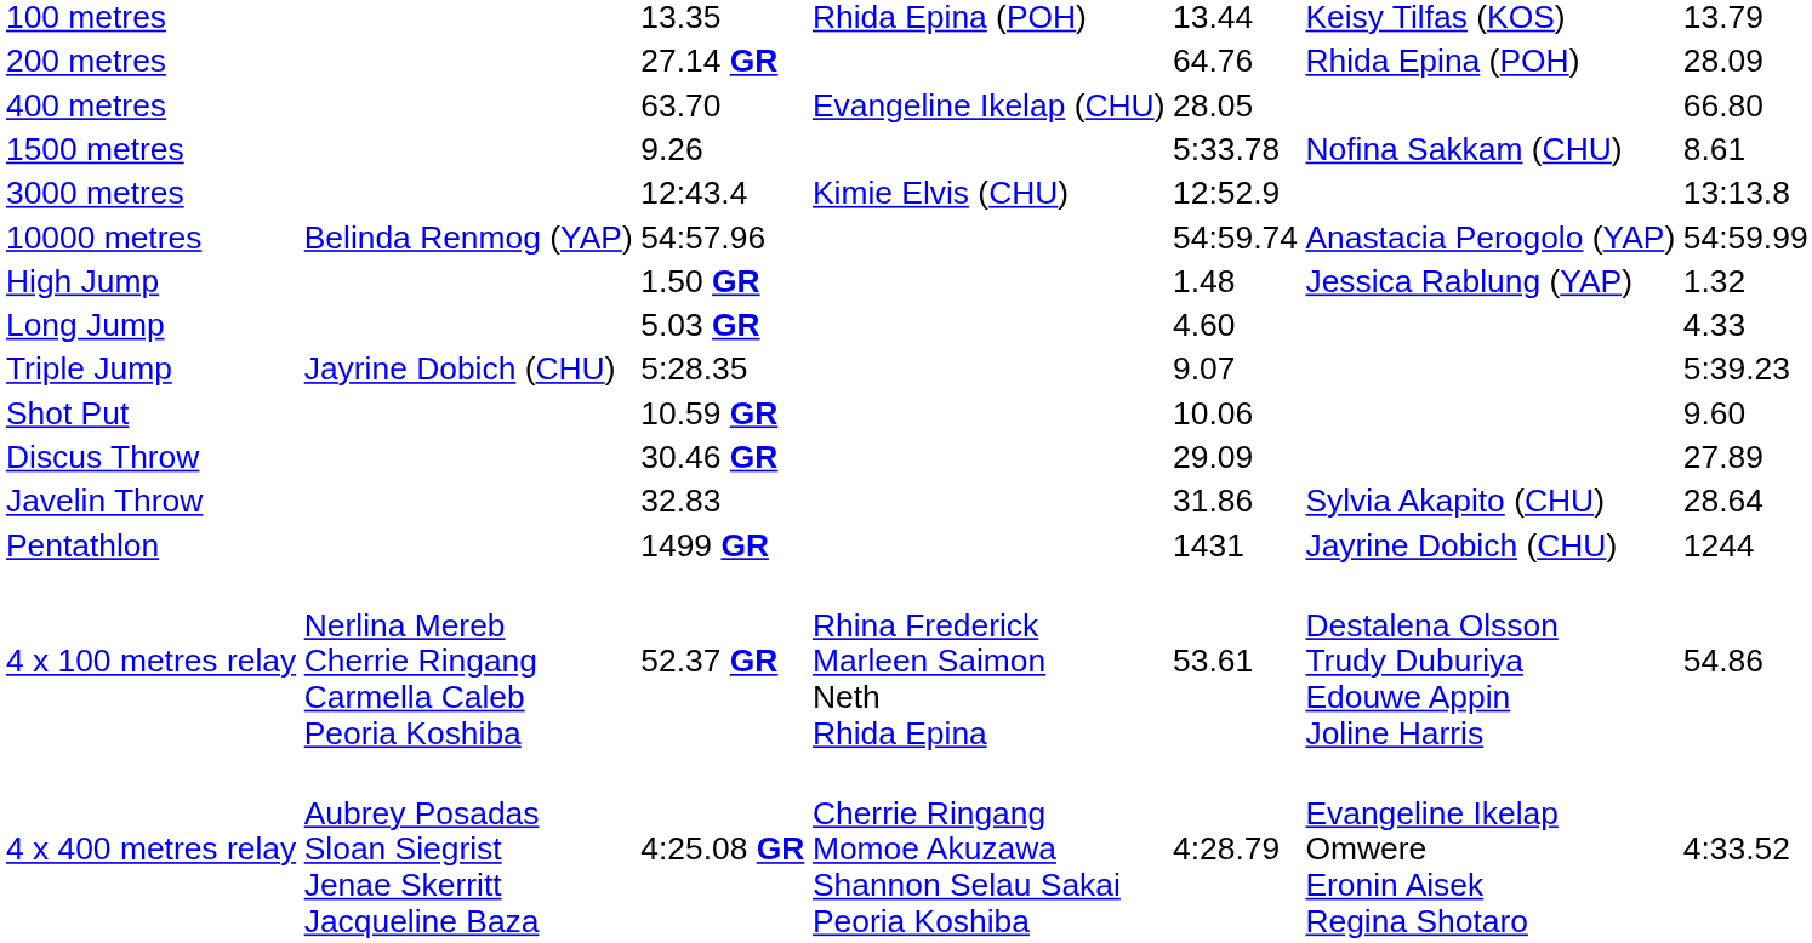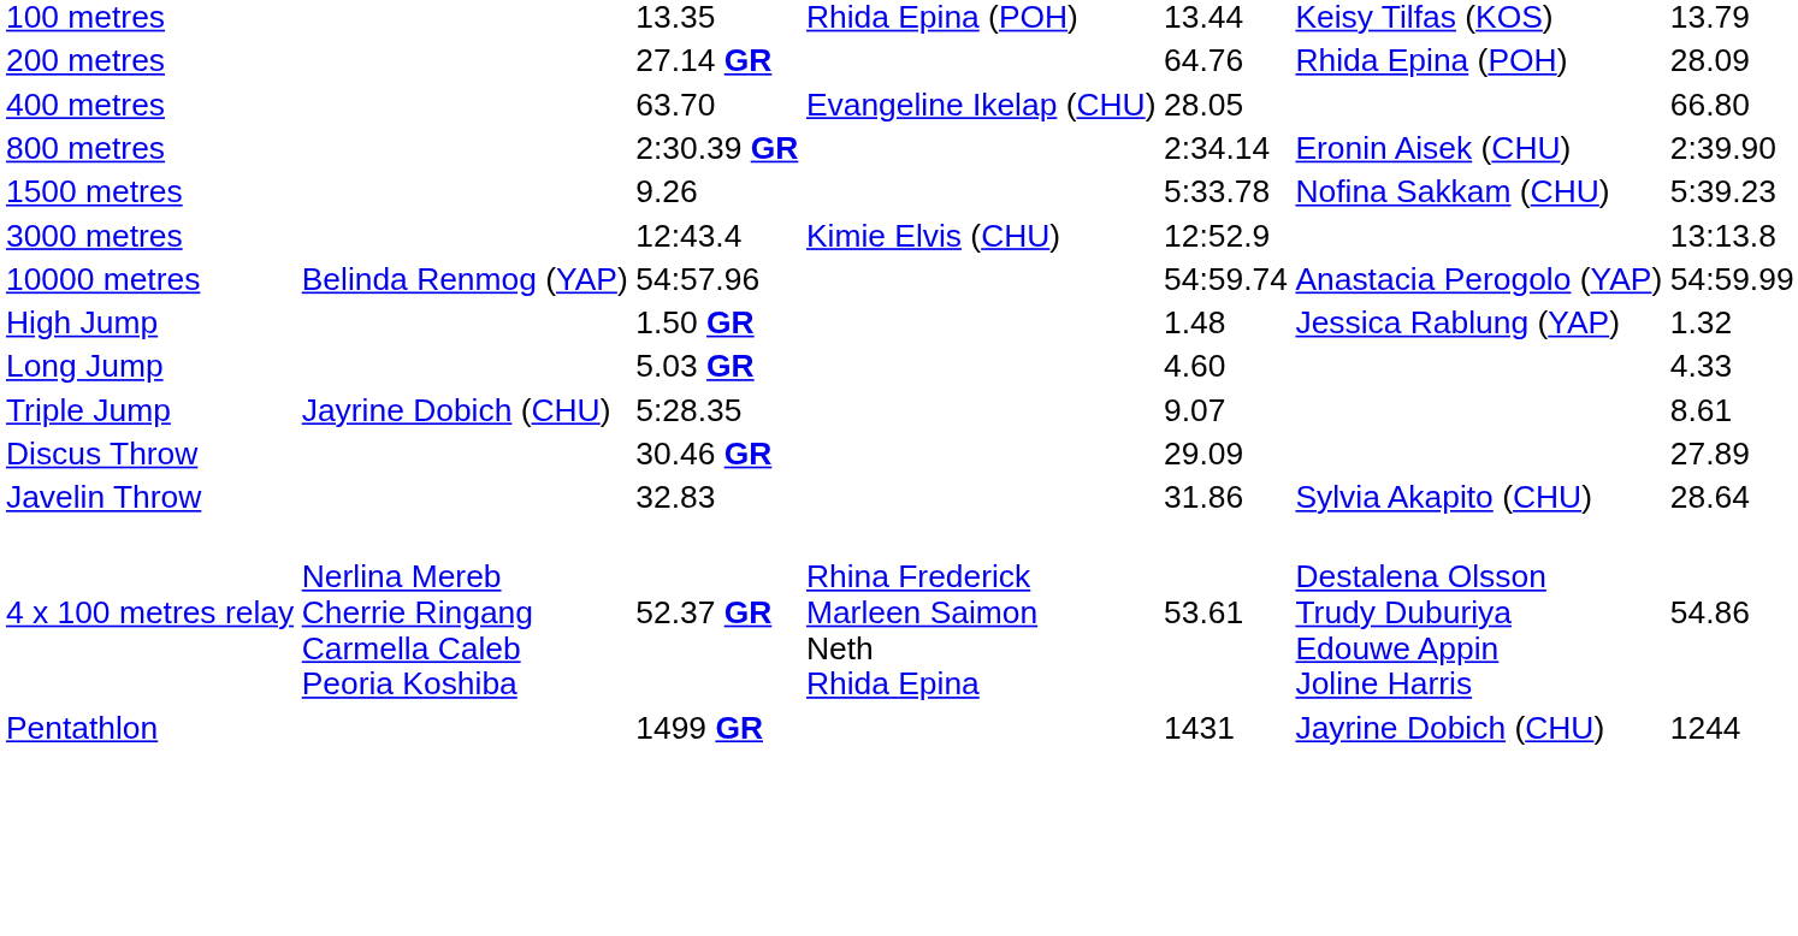 <table>
 <tr>
 <td><a href='#'>100 metres</a></td>
 <td></td>
 <td>13.35</td>
 <td> <a href='#'>Rhida Epina</a> (<a href='#'>POH</a>)</td>
 <td>13.44</td>
 <td> <a href='#'>Keisy Tilfas</a> (<a href='#'>KOS</a>)</td>
 <td>13.79</td>
 </tr>
 <tr>
 <td><a href='#'>200 metres</a></td>
 <td></td>
 <td>27.14 <strong><a href='#'>GR</a></strong></td>
 <td></td>
 <td>64.76</td>
 <td> <a href='#'>Rhida Epina</a> (<a href='#'>POH</a>)</td>
 <td>28.09</td>
 </tr>
 <tr>
 <td><a href='#'>400 metres</a></td>
 <td></td>
 <td>63.70</td>
 <td> <a href='#'>Evangeline Ikelap</a> (<a href='#'>CHU</a>)</td>
 <td>28.05</td>
 <td></td>
 <td>66.80</td>
 </tr>
 <tr>
+<td><a href='#'>800 metres</a></td>
+<td></td>
+<td>2:30.39 <strong><a href='#'>GR</a></strong></td>
+<td></td>
+<td>2:34.14</td>
+<td> <a href='#'>Eronin Aisek</a> (<a href='#'>CHU</a>)</td>
+<td>2:39.90</td>
+</tr>
+<tr>
 <td><a href='#'>1500 metres</a></td>
 <td></td>
 <td>9.26</td>
 <td></td>
 <td>5:33.78</td>
 <td> <a href='#'>Nofina Sakkam</a> (<a href='#'>CHU</a>)</td>
-<td>8.61</td>
+<td>5:39.23</td>
 </tr>
 <tr>
 <td><a href='#'>3000 metres</a></td>
 <td></td>
 <td>12:43.4</td>
 <td> <a href='#'>Kimie Elvis</a> (<a href='#'>CHU</a>)</td>
 <td>12:52.9</td>
 <td></td>
 <td>13:13.8</td>
 </tr>
 <tr>
 <td><a href='#'>10000 metres</a></td>
 <td> <a href='#'>Belinda Renmog</a> (<a href='#'>YAP</a>)</td>
 <td>54:57.96</td>
 <td></td>
 <td>54:59.74</td>
 <td> <a href='#'>Anastacia Perogolo</a> (<a href='#'>YAP</a>)</td>
 <td>54:59.99</td>
 </tr>
 <tr>
 <td><a href='#'>High Jump</a></td>
 <td></td>
 <td>1.50 <strong><a href='#'>GR</a></strong></td>
 <td></td>
 <td>1.48</td>
 <td> <a href='#'>Jessica Rablung</a> (<a href='#'>YAP</a>)</td>
 <td>1.32</td>
 </tr>
 <tr>
 <td><a href='#'>Long Jump</a></td>
 <td></td>
 <td>5.03 <strong><a href='#'>GR</a></strong></td>
 <td></td>
 <td>4.60</td>
 <td></td>
 <td>4.33</td>
 </tr>
 <tr>
 <td><a href='#'>Triple Jump</a></td>
 <td> <a href='#'>Jayrine Dobich</a> (<a href='#'>CHU</a>)</td>
 <td>5:28.35</td>
 <td></td>
 <td>9.07</td>
 <td></td>
-<td>5:39.23</td>
-</tr>
-<tr>
-<td><a href='#'>Shot Put</a></td>
-<td></td>
-<td>10.59 <strong><a href='#'>GR</a></strong></td>
-<td></td>
-<td>10.06</td>
-<td></td>
-<td>9.60</td>
+<td>8.61</td>
 </tr>
 <tr>
 <td><a href='#'>Discus Throw</a></td>
 <td></td>
 <td>30.46 <strong><a href='#'>GR</a></strong></td>
 <td></td>
 <td>29.09</td>
 <td></td>
 <td>27.89</td>
 </tr>
 <tr>
 <td><a href='#'>Javelin Throw</a></td>
 <td></td>
 <td>32.83</td>
 <td></td>
 <td>31.86</td>
 <td> <a href='#'>Sylvia Akapito</a> (<a href='#'>CHU</a>)</td>
 <td>28.64</td>
 </tr>
 <tr>
-<td><a href='#'>Pentathlon</a></td>
-<td></td>
-<td>1499 <strong><a href='#'>GR</a></strong></td>
-<td></td>
-<td>1431</td>
-<td> <a href='#'>Jayrine Dobich</a> (<a href='#'>CHU</a>)</td>
-<td>1244</td>
-</tr>
-<tr>
 <td><a href='#'>4 x 100 metres relay</a></td>
 <td>  <br> <a href='#'>Nerlina Mereb</a>  <br> <a href='#'>Cherrie Ringang</a>  <br> <a href='#'>Carmella Caleb</a>  <br> <a href='#'>Peoria Koshiba</a></td>
 <td>52.37 <strong><a href='#'>GR</a></strong></td>
 <td>  <br> <a href='#'>Rhina Frederick</a>  <br> <a href='#'>Marleen Saimon</a>  <br> Neth  <br>  <a href='#'>Rhida Epina</a></td>
 <td>53.61</td>
 <td>  <br> <a href='#'>Destalena Olsson</a>  <br> <a href='#'>Trudy Duburiya</a>  <br> <a href='#'>Edouwe Appin</a> <br> <a href='#'>Joline Harris</a></td>
 <td>54.86</td>
 </tr>
 <tr>
-<td><a href='#'>4 x 400 metres relay</a></td>
-<td>  <br> <a href='#'>Aubrey Posadas</a>  <br> <a href='#'>Sloan Siegrist</a>  <br> <a href='#'>Jenae Skerritt</a>  <br> <a href='#'>Jacqueline Baza</a></td>
-<td>4:25.08 <strong><a href='#'>GR</a></strong></td>
-<td>  <br> <a href='#'>Cherrie Ringang</a>  <br> <a href='#'>Momoe Akuzawa</a>  <br> <a href='#'>Shannon Selau Sakai</a>  <br> <a href='#'>Peoria Koshiba</a></td>
-<td>4:28.79</td>
-<td>  <br> <a href='#'>Evangeline Ikelap</a>  <br> Omwere  <br> <a href='#'>Eronin Aisek</a>  <br> <a href='#'>Regina Shotaro</a></td>
-<td>4:33.52</td>
+<td><a href='#'>Pentathlon</a></td>
+<td></td>
+<td>1499 <strong><a href='#'>GR</a></strong></td>
+<td></td>
+<td>1431</td>
+<td> <a href='#'>Jayrine Dobich</a> (<a href='#'>CHU</a>)</td>
+<td>1244</td>
 </tr>
 </table>
